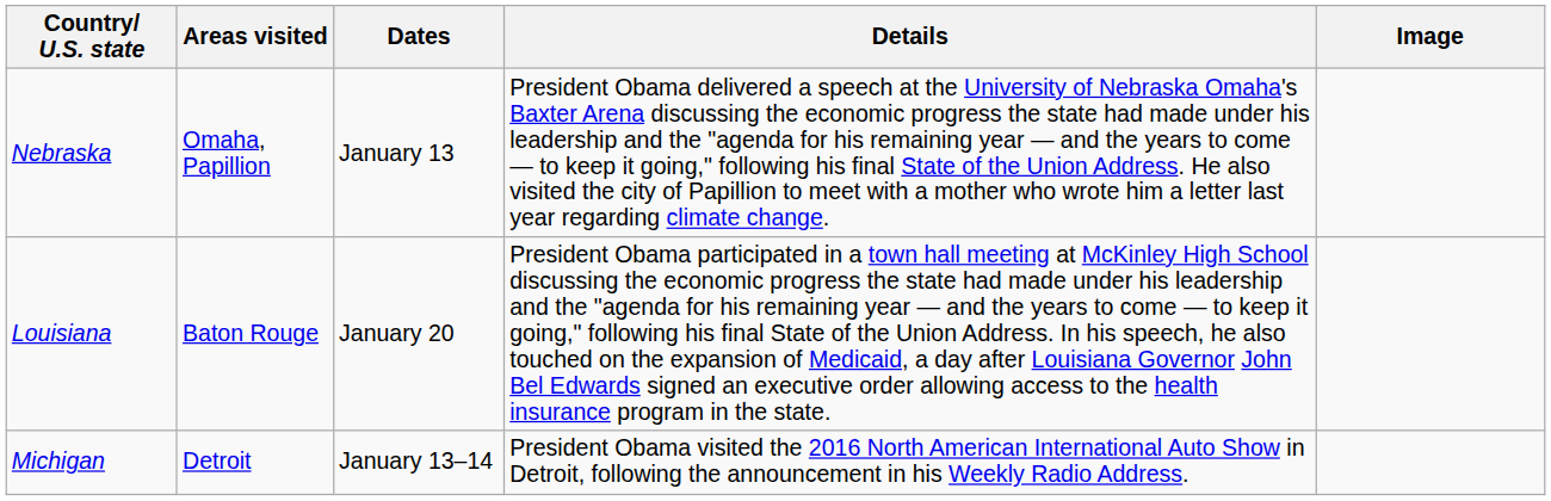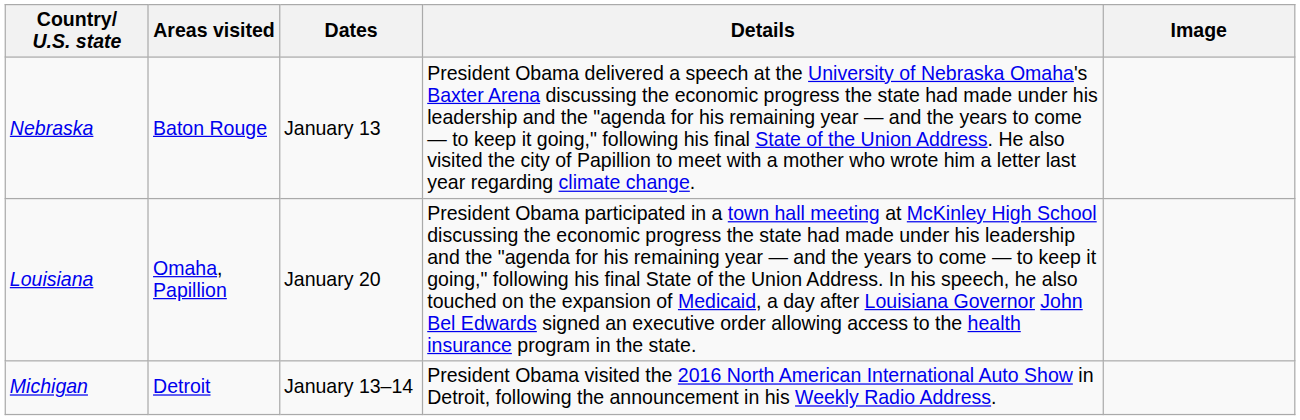 <table class="wikitable" style="margin: 1em auto 1em auto">
 <tr>
 <th width=110>Country/<br><em>U.S. state</em></th>
 <th width=100>Areas visited</th>
 <th width=110>Dates</th>
 <th width=550>Details</th>
 <th width=150>Image</th>
 </tr>
 <tr>
 <td> <em><a href='#'>Nebraska</a></em></td>
-<td><a href='#'>Omaha</a>,<br><a href='#'>Papillion</a></td>
+<td><a href='#'>Baton Rouge</a></td>
 <td>January 13</td>
 <td>President Obama delivered a speech at the <a href='#'>University of Nebraska Omaha</a>'s <a href='#'>Baxter Arena</a> discussing the economic progress the state had made under his leadership and the "agenda for his remaining year — and the years to come — to keep it going," following his final <a href='#'>State of the Union Address</a>. He also visited the city of Papillion to meet with a mother who wrote him a letter last year regarding <a href='#'>climate change</a>.</td>
 <td></td>
 </tr>
 <tr>
 <td> <em><a href='#'>Louisiana</a></em></td>
-<td><a href='#'>Baton Rouge</a></td>
+<td><a href='#'>Omaha</a>,<br><a href='#'>Papillion</a></td>
 <td>January 20</td>
 <td>President Obama participated in a <a href='#'>town hall meeting</a> at <a href='#'>McKinley High School</a> discussing the economic progress the state had made under his leadership and the "agenda for his remaining year — and the years to come — to keep it going," following his final State of the Union Address. In his speech, he also touched on the expansion of <a href='#'>Medicaid</a>, a day after <a href='#'>Louisiana Governor</a> <a href='#'>John Bel Edwards</a> signed an executive order allowing access to the <a href='#'>health insurance</a> program in the state.</td>
 <td></td>
 </tr>
 <tr>
 <td> <em><a href='#'>Michigan</a></em></td>
 <td><a href='#'>Detroit</a></td>
 <td>January 13–14</td>
 <td>President Obama visited the <a href='#'>2016 North American International Auto Show</a> in Detroit, following the announcement in his <a href='#'>Weekly Radio Address</a>.</td>
 <td></td>
 </tr>
 </table>
